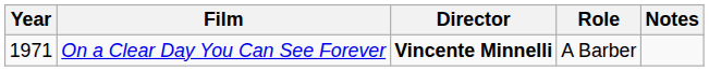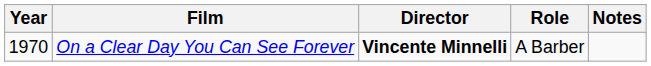 <table class="wikitable">
 <tr>
 <th>Year</th>
 <th>Film</th>
 <th>Director</th>
 <th>Role</th>
 <th>Notes</th>
 </tr>
 <tr>
-<td>1971</td>
+<td>1970</td>
 <td><em><a href='#'>On a Clear Day You Can See Forever</a></em></td>
 <td><strong>Vincente Minnelli</strong></td>
 <td>A Barber</td>
 <td><small></small></td>
 </tr>
 </table>
